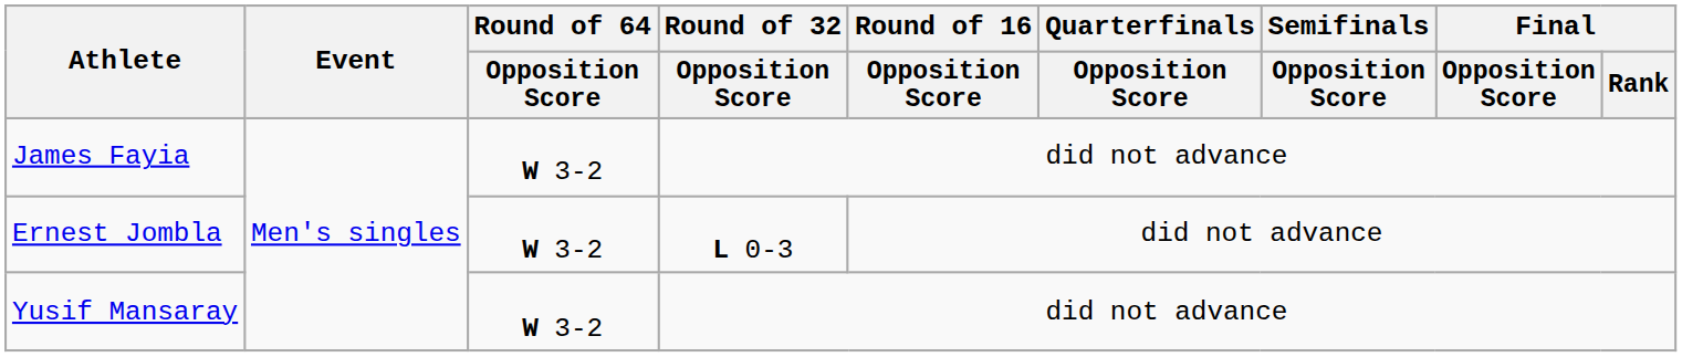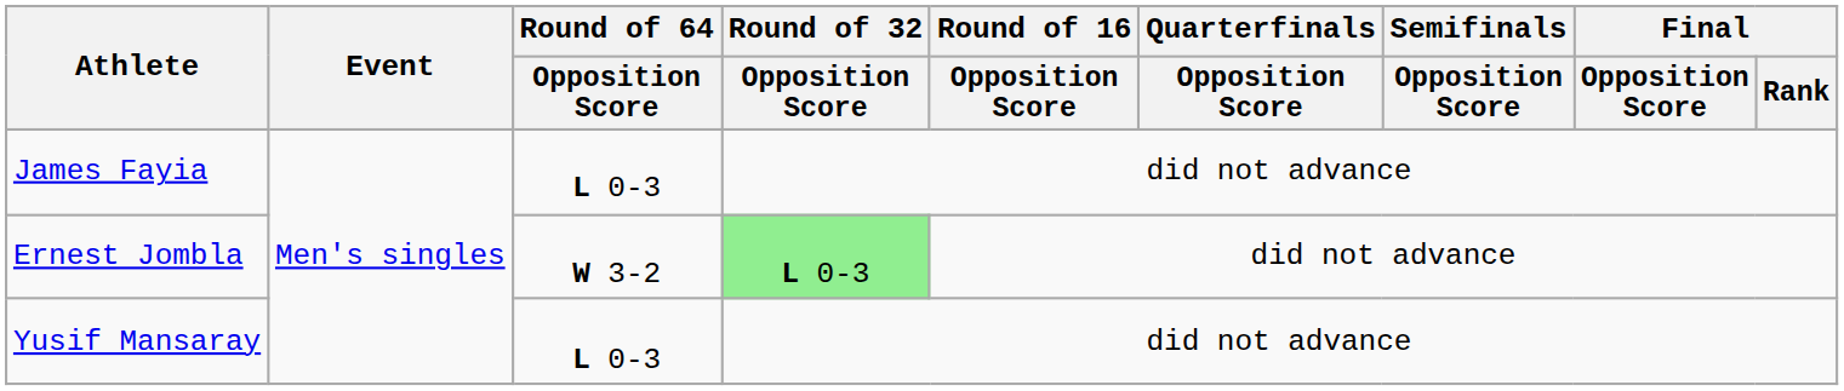 <table class=wikitable style="font-size:90%">
 <tr>
 <th rowspan=2>Athlete</th>
 <th rowspan=2>Event</th>
 <th>Round of 64</th>
 <th>Round of 32</th>
 <th>Round of 16</th>
 <th>Quarterfinals</th>
 <th>Semifinals</th>
 <th colspan=2>Final</th>
 </tr>
 <tr style="font-size:95%">
 <th>Opposition<br>Score</th>
 <th>Opposition<br>Score</th>
 <th>Opposition<br>Score</th>
 <th>Opposition<br>Score</th>
 <th>Opposition<br>Score</th>
 <th>Opposition<br>Score</th>
 <th>Rank</th>
 </tr>
 <tr align=center>
 <td align=left><a href='#'>James Fayia</a></td>
 <td align=left rowspan=3><a href='#'>Men's singles</a></td>
-<td><br> <strong>W</strong> 3-2</td>
+<td><br> <strong>L</strong> 0-3</td>
 <td Colspan=6>did not advance</td>
 </tr>
 <tr align=center>
 <td align=left><a href='#'>Ernest Jombla</a></td>
 <td><br> <strong>W</strong> 3-2</td>
-<td><br> <strong>L</strong> 0-3</td>
+<td style="background: lightgreen;"><br> <strong>L</strong> 0-3</td>
 <td Colspan=5>did not advance</td>
 </tr>
 <tr align=center>
 <td align=left><a href='#'>Yusif Mansaray</a></td>
-<td><br> <strong>W</strong> 3-2</td>
+<td><br> <strong>L</strong> 0-3</td>
 <td Colspan=6>did not advance</td>
 </tr>
 </table>
